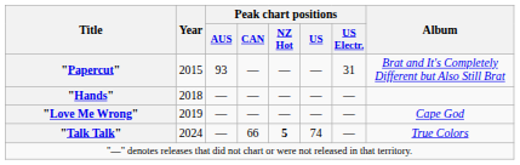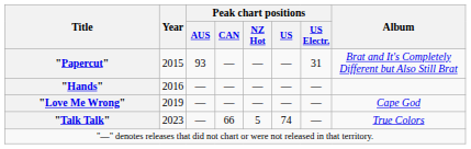 <table class="wikitable plainrowheaders" style="text-align:center;">
 <tr>
 <th scope="col" rowspan="2" style="width:14em;">Title</th>
 <th scope="col" rowspan="2" style="width:1em;">Year</th>
 <th scope="col" colspan="5">Peak chart positions</th>
 <th scope="col" rowspan="2" style="width:12em;">Album</th>
 </tr>
 <tr>
 <th scope="col" style="width:2.5em;font-size:90%;"><a href='#'>AUS</a><br></th>
 <th scope="col" style="width:2.5em;font-size:90%;"><a href='#'>CAN</a><br></th>
 <th scope="col" style="width:2.5em;font-size:90%;"><a href='#'>NZ<br>Hot</a><br></th>
 <th scope="col" style="width:2.5em;font-size:90%;"><a href='#'>US</a><br></th>
 <th scope="col" style="width:2.5em;font-size:90%;"><a href='#'>US<br>Electr.</a><br></th>
 </tr>
 <tr>
 <th scope="row">"<a href='#'>Papercut</a>"<br></th>
 <td>2015</td>
 <td>93</td>
 <td>—</td>
 <td>—</td>
 <td>—</td>
 <td>31</td>
 <td><em><a href='#'>Brat and It's Completely Different but Also Still Brat</a></em></td>
 </tr>
 <tr>
 <th scope="row">"<a href='#'>Hands</a>"<br></th>
-<td>2018</td>
+<td>2016</td>
 <td>—</td>
 <td>—</td>
 <td>—</td>
 <td>—</td>
 <td>—</td>
 <td></td>
 </tr>
 <tr>
 <th scope="row">"<a href='#'>Love Me Wrong</a>"<br></th>
 <td>2019</td>
 <td>—</td>
 <td>—</td>
 <td>—</td>
 <td>—</td>
 <td>—</td>
 <td><em><a href='#'>Cape God</a></em></td>
 </tr>
 <tr>
 <th scope="row">"<a href='#'>Talk Talk</a>"<br></th>
-<td>2024</td>
+<td>2023</td>
 <td>—</td>
 <td>66</td>
-<td><strong>5</strong></td>
+<td>5</td>
 <td>74</td>
 <td>—</td>
 <td><em><a href='#'>True Colors</a></em></td>
 </tr>
 <tr>
 <td colspan="15" style="font-size:85%">"—" denotes releases that did not chart or were not released in that territory.</td>
 </tr>
 </table>
